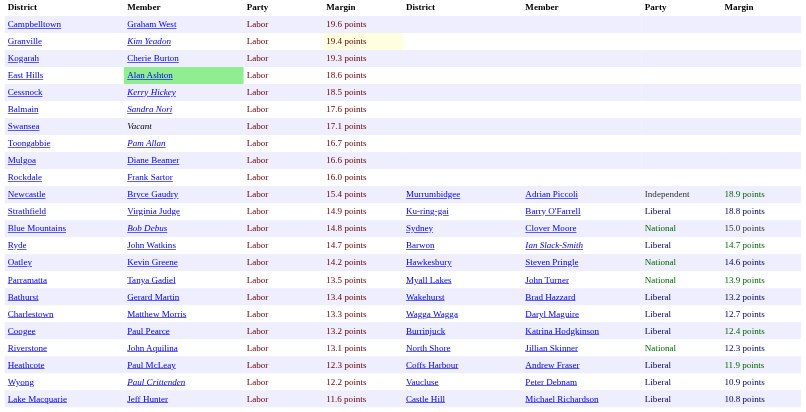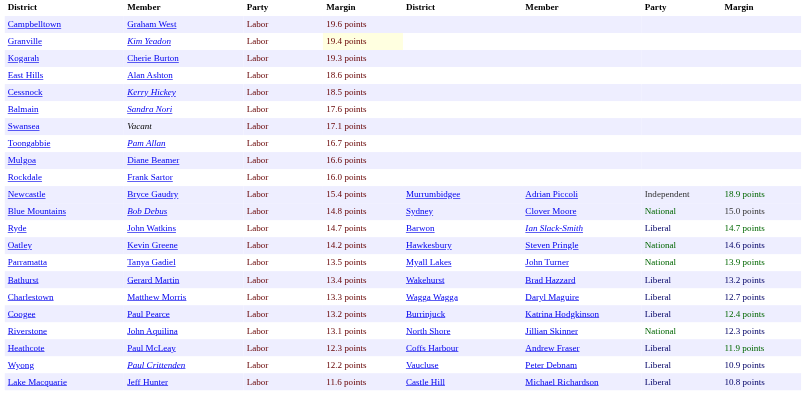 <table class="toccolours" cellpadding="5" cellspacing="0"  style="margin:.4em; font-size:90%; width:100%;">
 <tr>
 <th style="text-align:left; width:15%;">District</th>
 <th style="text-align:left; width:15%;">Member</th>
 <th style="text-align:left; width:10%;">Party</th>
 <th style="text-align:left; width:10%;">Margin</th>
 <th style="text-align:left; width:15%;">District</th>
 <th style="text-align:left; width:15%;">Member</th>
 <th style="text-align:left; width:10%;">Party</th>
 <th style="text-align:left; width:10%;">Margin</th>
 </tr>
 <tr style="background:#eef;">
 <td style="text-align:left;"><a href='#'>Campbelltown</a></td>
 <td style="text-align:left;"><a href='#'>Graham West</a></td>
 <td style="text-align:left; color:#600;">Labor</td>
 <td style="text-align:left; font-size:100%; color:#600;">19.6 points</td>
 <td></td>
 <td></td>
 <td></td>
 <td></td>
 </tr>
 <tr>
 <td style="text-align:left;"><a href='#'>Granville</a></td>
 <td style="text-align:left;"><em><a href='#'>Kim Yeadon</a></em></td>
 <td style="text-align:left; color:#600;">Labor</td>
 <td style="background: lightyellow; text-align:left; font-size:100%; color:#600;">19.4 points</td>
 <td></td>
 <td></td>
 <td></td>
 <td></td>
 </tr>
 <tr style="background:#eef;">
 <td style="text-align:left;"><a href='#'>Kogarah</a></td>
 <td style="text-align:left;"><a href='#'>Cherie Burton</a></td>
 <td style="text-align:left; color:#600;">Labor</td>
 <td style="text-align:left; font-size:100%; color:#600;">19.3 points</td>
 <td></td>
 <td></td>
 <td></td>
 <td></td>
 </tr>
 <tr>
 <td style="text-align:left;"><a href='#'>East Hills</a></td>
-<td style="background: lightgreen; text-align:left;"><a href='#'>Alan Ashton</a></td>
+<td style="text-align:left;"><a href='#'>Alan Ashton</a></td>
 <td style="text-align:left; color:#600;">Labor</td>
 <td style="text-align:left; font-size:100%; color:#600;">18.6 points</td>
 <td></td>
 <td></td>
 <td></td>
 <td></td>
 </tr>
 <tr style="background:#eef;">
 <td style="text-align:left;"><a href='#'>Cessnock</a></td>
 <td style="text-align:left;"><em><a href='#'>Kerry Hickey</a></em></td>
 <td style="text-align:left; color:#600;">Labor</td>
 <td style="text-align:left; font-size:100%; color:#600;">18.5 points</td>
 <td></td>
 <td></td>
 <td></td>
 <td></td>
 </tr>
 <tr>
 <td style="text-align:left;"><a href='#'>Balmain</a></td>
 <td style="text-align:left;"><em><a href='#'>Sandra Nori</a></em></td>
 <td style="text-align:left; color:#600;">Labor</td>
 <td style="text-align:left; font-size:100%; color:#600;">17.6 points</td>
 <td></td>
 <td></td>
 <td></td>
 <td></td>
 </tr>
 <tr style="background:#eef;">
 <td style="text-align:left;"><a href='#'>Swansea</a></td>
 <td style="text-align:left;"><em>Vacant</em></td>
 <td style="text-align:left; color:#600;">Labor</td>
 <td style="text-align:left; font-size:100%; color:#600;">17.1 points</td>
 <td></td>
 <td></td>
 <td></td>
 <td></td>
 </tr>
 <tr>
 <td style="text-align:left;"><a href='#'>Toongabbie</a></td>
 <td style="text-align:left;"><em><a href='#'>Pam Allan</a></em></td>
 <td style="text-align:left; color:#600;">Labor</td>
 <td style="text-align:left; font-size:100%; color:#600;">16.7 points</td>
 <td></td>
 <td></td>
 <td></td>
 <td></td>
 </tr>
 <tr style="background:#eef;">
 <td style="text-align:left;"><a href='#'>Mulgoa</a></td>
 <td style="text-align:left;"><a href='#'>Diane Beamer</a></td>
 <td style="text-align:left; color:#600;">Labor</td>
 <td style="text-align:left; font-size:100%; color:#600;">16.6 points</td>
 <td></td>
 <td></td>
 <td></td>
 <td></td>
 </tr>
 <tr>
 <td style="text-align:left;"><a href='#'>Rockdale</a></td>
 <td style="text-align:left;"><a href='#'>Frank Sartor</a></td>
 <td style="text-align:left; color:#600;">Labor</td>
 <td style="text-align:left; font-size:100%; color:#600;">16.0 points</td>
 <td></td>
 <td></td>
 <td></td>
 <td></td>
 </tr>
 <tr style="background:#eef;">
 <td style="text-align:left;"><a href='#'>Newcastle</a></td>
 <td style="text-align:left;"><a href='#'>Bryce Gaudry</a></td>
 <td style="text-align:left; color:#600;">Labor</td>
 <td style="text-align:left; font-size:100%; color:#600;">15.4 points</td>
 <td style="text-align:left;"><a href='#'>Murrumbidgee</a></td>
 <td style="text-align:left;"><a href='#'>Adrian Piccoli</a></td>
 <td style="text-align:left; color:#333;">Independent</td>
 <td style="text-align:left; font-size:100%; color:#060;">18.9 points</td>
-</tr>
-<tr>
-<td style="text-align:left;"><a href='#'>Strathfield</a></td>
-<td style="text-align:left;"><a href='#'>Virginia Judge</a></td>
-<td style="text-align:left; color:#600;">Labor</td>
-<td style="text-align:left; font-size:100%; color:#600;">14.9 points</td>
-<td style="text-align:left;"><a href='#'>Ku-ring-gai</a></td>
-<td style="text-align:left;"><a href='#'>Barry O'Farrell</a></td>
-<td style="text-align:left; color:#006;">Liberal</td>
-<td style="text-align:left; font-size:150 points; color:#006;">18.8 points</td>
 </tr>
 <tr style="background:#eef;">
 <td style="text-align:left;"><a href='#'>Blue Mountains</a></td>
 <td style="text-align:left;"><em><a href='#'>Bob Debus</a></em></td>
 <td style="text-align:left; color:#600;">Labor</td>
 <td style="text-align:left; font-size:100%; color:#600;">14.8 points</td>
 <td style="text-align:left;"><a href='#'>Sydney</a></td>
 <td style="text-align:left;"><a href='#'>Clover Moore</a></td>
 <td style="text-align:left; color:#060;">National</td>
 <td style="text-align:left; font-size:100%; color:#333;">15.0 points</td>
 </tr>
 <tr>
 <td style="text-align:left;"><a href='#'>Ryde</a></td>
 <td style="text-align:left;"><a href='#'>John Watkins</a></td>
 <td style="text-align:left; color:#600;">Labor</td>
 <td style="text-align:left; font-size:100%; color:#600;">14.7 points</td>
 <td style="text-align:left;"><a href='#'>Barwon</a></td>
 <td style="text-align:left;"><em><a href='#'>Ian Slack-Smith</a></em></td>
 <td style="text-align:left; color:#006;">Liberal</td>
 <td style="text-align:left; font-size:100%; color:#060;">14.7 points</td>
 </tr>
 <tr style="background:#eef;">
 <td style="text-align:left;"><a href='#'>Oatley</a></td>
 <td style="text-align:left;"><a href='#'>Kevin Greene</a></td>
 <td style="text-align:left; color:#600;">Labor</td>
 <td style="text-align:left; font-size:100%; color:#600;">14.2 points</td>
 <td style="text-align:left;"><a href='#'>Hawkesbury</a></td>
 <td style="text-align:left;"><a href='#'>Steven Pringle</a></td>
 <td style="text-align:left; color:#060;">National</td>
 <td style="text-align:left; font-size:100%; color:#006;">14.6 points</td>
 </tr>
 <tr>
 <td style="text-align:left;"><a href='#'>Parramatta</a></td>
 <td style="text-align:left;"><a href='#'>Tanya Gadiel</a></td>
 <td style="text-align:left; color:#600;">Labor</td>
 <td style="text-align:left; font-size:100%; color:#600;">13.5 points</td>
 <td style="text-align:left;"><a href='#'>Myall Lakes</a></td>
 <td style="text-align:left;"><a href='#'>John Turner</a></td>
 <td style="text-align:left; color:#060;">National</td>
 <td style="text-align:left; font-size:100%; color:#060;">13.9 points</td>
 </tr>
 <tr style="background:#eef;">
 <td style="text-align:left;"><a href='#'>Bathurst</a></td>
 <td style="text-align:left;"><a href='#'>Gerard Martin</a></td>
 <td style="text-align:left; color:#600;">Labor</td>
 <td style="text-align:left; font-size:100%; color:#600;">13.4 points</td>
 <td style="text-align:left;"><a href='#'>Wakehurst</a></td>
 <td style="text-align:left;"><a href='#'>Brad Hazzard</a></td>
 <td style="text-align:left; color:#006;">Liberal</td>
 <td style="text-align:left; font-size:100%; color:#006;">13.2 points</td>
 </tr>
 <tr>
 <td style="text-align:left;"><a href='#'>Charlestown</a></td>
 <td style="text-align:left;"><a href='#'>Matthew Morris</a></td>
 <td style="text-align:left; color:#600;">Labor</td>
 <td style="text-align:left; font-size:100%; color:#600;">13.3 points</td>
 <td style="text-align:left;"><a href='#'>Wagga Wagga</a></td>
 <td style="text-align:left;"><a href='#'>Daryl Maguire</a></td>
 <td style="text-align:left; color:#006;">Liberal</td>
 <td style="text-align:left; font-size:100%; color:#006;">12.7 points</td>
 </tr>
 <tr style="background:#eef;">
 <td style="text-align:left;"><a href='#'>Coogee</a></td>
 <td style="text-align:left;"><a href='#'>Paul Pearce</a></td>
 <td style="text-align:left; color:#600;">Labor</td>
 <td style="text-align:left; font-size:100%; color:#600;">13.2 points</td>
 <td style="text-align:left;"><a href='#'>Burrinjuck</a></td>
 <td style="text-align:left;"><a href='#'>Katrina Hodgkinson</a></td>
 <td style="text-align:left; color:#006;">Liberal</td>
 <td style="text-align:left; font-size:100%; color:#060;">12.4 points</td>
 </tr>
 <tr>
 <td style="text-align:left;"><a href='#'>Riverstone</a></td>
 <td style="text-align:left;"><a href='#'>John Aquilina</a></td>
 <td style="text-align:left; color:#600;">Labor</td>
 <td style="text-align:left; font-size:100%; color:#600;">13.1 points</td>
 <td style="text-align:left;"><a href='#'>North Shore</a></td>
 <td style="text-align:left;"><a href='#'>Jillian Skinner</a></td>
 <td style="text-align:left; color:#060;">National</td>
 <td style="text-align:left; font-size:100%; color:#006;">12.3 points</td>
 </tr>
 <tr style="background:#eef;">
 <td style="text-align:left;"><a href='#'>Heathcote</a></td>
 <td style="text-align:left;"><a href='#'>Paul McLeay</a></td>
 <td style="text-align:left; color:#600;">Labor</td>
 <td style="text-align:left; font-size:100%; color:#600;">12.3 points</td>
 <td style="text-align:left;"><a href='#'>Coffs Harbour</a></td>
 <td style="text-align:left;"><a href='#'>Andrew Fraser</a></td>
 <td style="text-align:left; color:#006;">Liberal</td>
 <td style="text-align:left; font-size:100%; color:#060;">11.9 points</td>
 </tr>
 <tr>
 <td style="text-align:left;"><a href='#'>Wyong</a></td>
 <td style="text-align:left;"><em><a href='#'>Paul Crittenden</a></em></td>
 <td style="text-align:left; color:#600;">Labor</td>
 <td style="text-align:left; font-size:100%; color:#600;">12.2 points</td>
 <td style="text-align:left;"><a href='#'>Vaucluse</a></td>
 <td style="text-align:left;"><a href='#'>Peter Debnam</a></td>
 <td style="text-align:left; color:#006;">Liberal</td>
 <td style="text-align:left; font-size:100%; color:#006;">10.9 points</td>
 </tr>
 <tr style="background:#eef;">
 <td style="text-align:left;"><a href='#'>Lake Macquarie</a></td>
 <td style="text-align:left;"><a href='#'>Jeff Hunter</a></td>
 <td style="text-align:left; color:#600;">Labor</td>
 <td style="text-align:left; font-size:100%; color:#600;">11.6 points</td>
 <td style="text-align:left;"><a href='#'>Castle Hill</a></td>
 <td style="text-align:left;"><a href='#'>Michael Richardson</a></td>
 <td style="text-align:left; color:#006;">Liberal</td>
 <td style="text-align:left; font-size:100%; color:#006;">10.8 points</td>
 </tr>
 </table>
